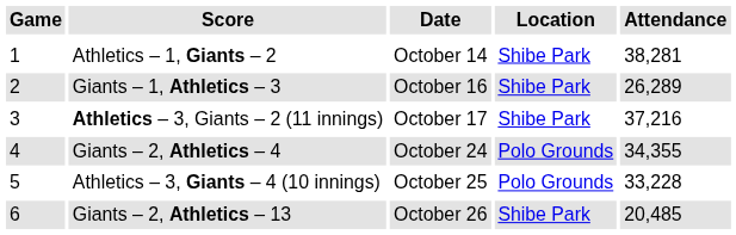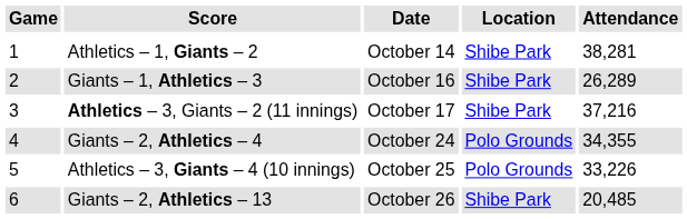 <table border="0" cellspacing="3" cellpadding="3">
 <tr style="background: #e3e3e3;">
 <th>Game</th>
 <th>Score</th>
 <th>Date</th>
 <th>Location</th>
 <th>Attendance</th>
 </tr>
 <tr style="background: #e3e3e3;">
 </tr>
 <tr>
 <td>1</td>
 <td>Athletics – 1, <strong>Giants</strong> – 2</td>
 <td>October 14</td>
 <td><a href='#'>Shibe Park</a></td>
 <td>38,281</td>
 </tr>
 <tr style="background: #e3e3e3;">
 <td>2</td>
 <td>Giants – 1, <strong>Athletics</strong> – 3</td>
 <td>October 16</td>
 <td><a href='#'>Shibe Park</a></td>
 <td>26,289</td>
 </tr>
 <tr>
 <td>3</td>
 <td><strong>Athletics</strong> – 3, Giants – 2 (11 innings)</td>
 <td>October 17</td>
 <td><a href='#'>Shibe Park</a></td>
 <td>37,216</td>
 </tr>
 <tr style="background: #e3e3e3;">
 <td>4</td>
 <td>Giants – 2, <strong>Athletics</strong> – 4</td>
 <td>October 24</td>
 <td><a href='#'>Polo Grounds</a></td>
 <td>34,355</td>
 </tr>
 <tr>
 <td>5</td>
 <td>Athletics – 3, <strong>Giants</strong> – 4 (10 innings)</td>
 <td>October 25</td>
 <td><a href='#'>Polo Grounds</a></td>
-<td>33,228</td>
+<td>33,226</td>
 </tr>
 <tr style="background: #e3e3e3;">
 <td>6</td>
 <td>Giants – 2, <strong>Athletics</strong> – 13</td>
 <td>October 26</td>
 <td><a href='#'>Shibe Park</a></td>
 <td>20,485</td>
 </tr>
 </table>
